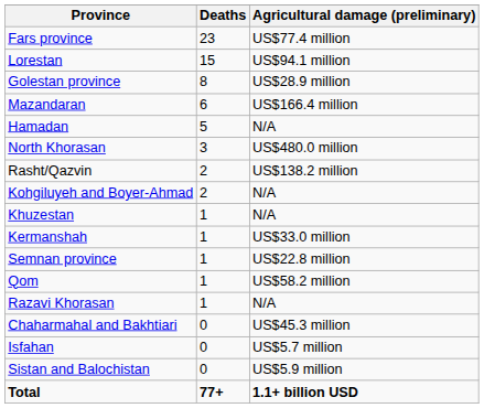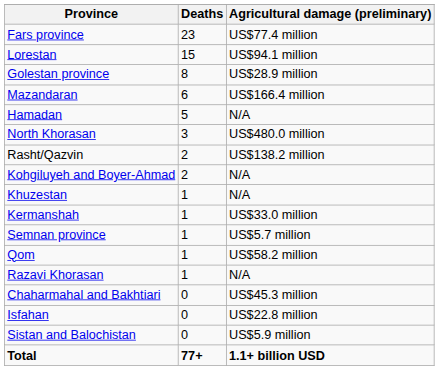 <table class="wikitable">
 <tr style="text-align:center;">
 </tr>
 <tr>
 <th>Province</th>
 <th>Deaths</th>
 <th>Agricultural damage (preliminary)</th>
 </tr>
 <tr>
 <td><a href='#'>Fars province</a></td>
 <td>23</td>
 <td>US$77.4 million</td>
 </tr>
 <tr>
 <td><a href='#'>Lorestan</a></td>
 <td>15</td>
 <td>US$94.1 million</td>
 </tr>
 <tr>
 <td><a href='#'>Golestan province</a></td>
 <td>8</td>
 <td>US$28.9 million</td>
 </tr>
 <tr>
 <td><a href='#'>Mazandaran</a></td>
 <td>6</td>
 <td>US$166.4 million</td>
 </tr>
 <tr>
 <td><a href='#'>Hamadan</a></td>
 <td>5</td>
 <td>N/A</td>
 </tr>
 <tr>
 <td><a href='#'>North Khorasan</a></td>
 <td>3</td>
 <td>US$480.0 million</td>
 </tr>
 <tr>
 <td>Rasht/Qazvin</td>
 <td>2</td>
 <td>US$138.2 million</td>
 </tr>
 <tr>
 <td><a href='#'>Kohgiluyeh and Boyer-Ahmad</a></td>
 <td>2</td>
 <td>N/A</td>
 </tr>
 <tr>
 <td><a href='#'>Khuzestan</a></td>
 <td>1</td>
 <td>N/A</td>
 </tr>
 <tr>
 <td><a href='#'>Kermanshah</a></td>
 <td>1</td>
 <td>US$33.0 million</td>
 </tr>
 <tr>
 <td><a href='#'>Semnan province</a></td>
 <td>1</td>
-<td>US$22.8 million</td>
+<td>US$5.7 million</td>
 </tr>
 <tr>
 <td><a href='#'>Qom</a></td>
 <td>1</td>
 <td>US$58.2 million</td>
 </tr>
 <tr>
 <td><a href='#'>Razavi Khorasan</a></td>
 <td>1</td>
 <td>N/A</td>
 </tr>
 <tr>
 <td><a href='#'>Chaharmahal and Bakhtiari</a></td>
 <td>0</td>
 <td>US$45.3 million</td>
 </tr>
 <tr>
 <td><a href='#'>Isfahan</a></td>
 <td>0</td>
-<td>US$5.7 million</td>
+<td>US$22.8 million</td>
 </tr>
 <tr>
 <td><a href='#'>Sistan and Balochistan</a></td>
 <td>0</td>
 <td>US$5.9 million</td>
 </tr>
 <tr>
 <td><strong>Total</strong></td>
 <td><strong>77+</strong></td>
 <td><strong>1.1+ billion USD</strong></td>
 </tr>
 </table>
